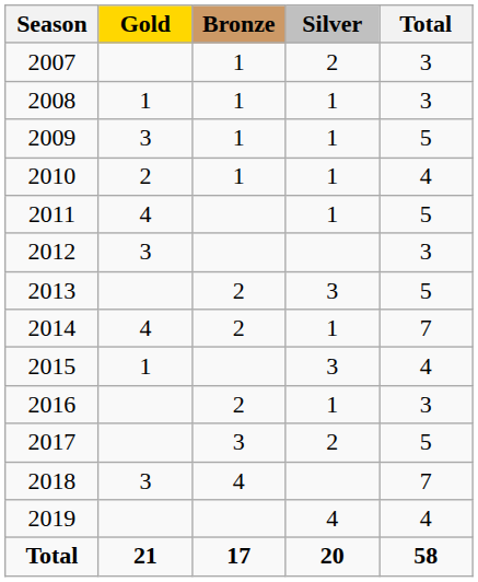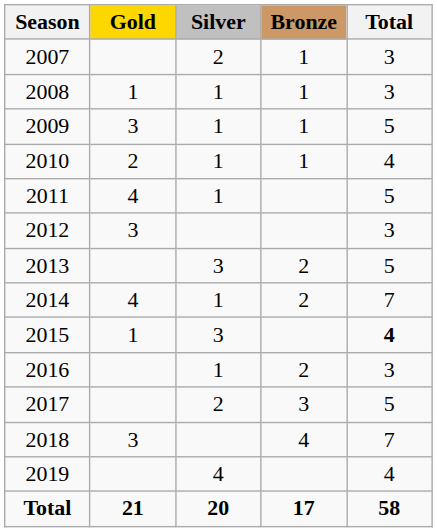 <table class="wikitable" style="text-align:center;">
 <tr>
 <th width = "55">Season</th>
 <th width = "55" style="background: gold;">Gold</th>
+<th width = "55" style="background: silver;">Silver</th>
 <th width = "55" style="background: #cc9966;">Bronze</th>
-<th width = "55" style="background: silver;">Silver</th>
 <th width = "55">Total</th>
 </tr>
 <tr>
 <td>2007</td>
 <td></td>
+<td>2</td>
 <td>1</td>
-<td>2</td>
 <td>3</td>
 </tr>
 <tr>
 <td>2008</td>
 <td>1</td>
 <td>1</td>
 <td>1</td>
 <td>3</td>
 </tr>
 <tr>
 <td>2009</td>
 <td>3</td>
 <td>1</td>
 <td>1</td>
 <td>5</td>
 </tr>
 <tr>
 <td>2010</td>
 <td>2</td>
 <td>1</td>
 <td>1</td>
 <td>4</td>
 </tr>
 <tr>
 <td>2011</td>
 <td>4</td>
+<td>1</td>
 <td></td>
-<td>1</td>
 <td>5</td>
 </tr>
 <tr>
 <td>2012</td>
 <td>3</td>
 <td></td>
 <td></td>
 <td>3</td>
 </tr>
 <tr>
 <td>2013</td>
 <td></td>
+<td>3</td>
+<td>2</td>
+<td>5</td>
+</tr>
+<tr>
+<td>2014</td>
+<td>4</td>
+<td>1</td>
+<td>2</td>
+<td>7</td>
+</tr>
+<tr>
+<td>2015</td>
+<td>1</td>
+<td>3</td>
+<td></td>
+<td><strong>4</strong></td>
+</tr>
+<tr>
+<td>2016</td>
+<td></td>
+<td>1</td>
+<td>2</td>
+<td>3</td>
+</tr>
+<tr>
+<td>2017</td>
+<td></td>
 <td>2</td>
 <td>3</td>
 <td>5</td>
 </tr>
 <tr>
-<td>2014</td>
-<td>4</td>
-<td>2</td>
-<td>1</td>
-<td>7</td>
-</tr>
-<tr>
-<td>2015</td>
-<td>1</td>
-<td></td>
-<td>3</td>
-<td>4</td>
-</tr>
-<tr>
-<td>2016</td>
-<td></td>
-<td>2</td>
-<td>1</td>
-<td>3</td>
-</tr>
-<tr>
-<td>2017</td>
-<td></td>
-<td>3</td>
-<td>2</td>
-<td>5</td>
-</tr>
-<tr>
 <td>2018</td>
 <td>3</td>
+<td></td>
 <td>4</td>
-<td></td>
 <td>7</td>
 </tr>
 <tr>
 <td>2019</td>
 <td></td>
+<td>4</td>
 <td></td>
-<td>4</td>
 <td>4</td>
 </tr>
 <tr>
 <td><strong>Total</strong></td>
 <td><strong>21</strong></td>
+<td><strong>20</strong></td>
 <td><strong>17</strong></td>
-<td><strong>20</strong></td>
 <td><strong>58</strong></td>
 </tr>
 </table>
